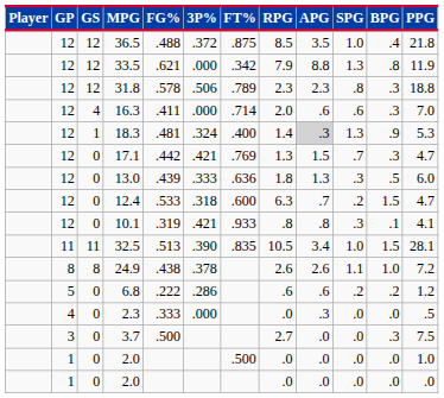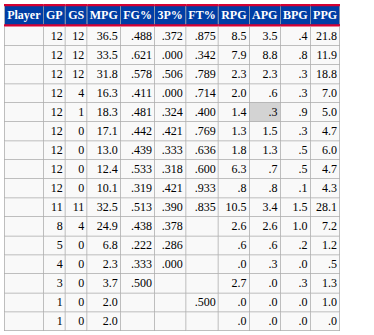 <table class="wikitable sortable" style="text-align:right;">
 <tr>
 <th style="background:#003DA5; color:#FFFFFF; border-top:#D50032 3px solid; border-bottom:#D50032 3px solid;">Player</th>
 <th style="background:#003DA5; color:#FFFFFF; border-top:#D50032 3px solid; border-bottom:#D50032 3px solid;">GP</th>
 <th style="background:#003DA5; color:#FFFFFF; border-top:#D50032 3px solid; border-bottom:#D50032 3px solid;">GS</th>
 <th style="background:#003DA5; color:#FFFFFF; border-top:#D50032 3px solid; border-bottom:#D50032 3px solid;">MPG</th>
 <th style="background:#003DA5; color:#FFFFFF; border-top:#D50032 3px solid; border-bottom:#D50032 3px solid;">FG%</th>
 <th style="background:#003DA5; color:#FFFFFF; border-top:#D50032 3px solid; border-bottom:#D50032 3px solid;">3P%</th>
 <th style="background:#003DA5; color:#FFFFFF; border-top:#D50032 3px solid; border-bottom:#D50032 3px solid;">FT%</th>
 <th style="background:#003DA5; color:#FFFFFF; border-top:#D50032 3px solid; border-bottom:#D50032 3px solid;">RPG</th>
 <th style="background:#003DA5; color:#FFFFFF; border-top:#D50032 3px solid; border-bottom:#D50032 3px solid;">APG</th>
-<th style="background:#003DA5; color:#FFFFFF; border-top:#D50032 3px solid; border-bottom:#D50032 3px solid;">SPG</th>
 <th style="background:#003DA5; color:#FFFFFF; border-top:#D50032 3px solid; border-bottom:#D50032 3px solid;">BPG</th>
 <th style="background:#003DA5; color:#FFFFFF; border-top:#D50032 3px solid; border-bottom:#D50032 3px solid;">PPG</th>
 </tr>
 <tr>
 <td style="text-align:left;"></td>
 <td>12</td>
 <td>12</td>
 <td>36.5</td>
 <td>.488</td>
 <td>.372</td>
 <td>.875</td>
 <td>8.5</td>
 <td>3.5</td>
-<td>1.0</td>
 <td>.4</td>
 <td>21.8</td>
 </tr>
 <tr>
 <td style="text-align:left;"></td>
 <td>12</td>
 <td>12</td>
 <td>33.5</td>
 <td>.621</td>
 <td>.000</td>
 <td>.342</td>
 <td>7.9</td>
 <td>8.8</td>
-<td>1.3</td>
 <td>.8</td>
 <td>11.9</td>
 </tr>
 <tr>
 <td style="text-align:left;"></td>
 <td>12</td>
 <td>12</td>
 <td>31.8</td>
 <td>.578</td>
 <td>.506</td>
 <td>.789</td>
 <td>2.3</td>
 <td>2.3</td>
-<td>.8</td>
 <td>.3</td>
 <td>18.8</td>
 </tr>
 <tr>
 <td style="text-align:left;"></td>
 <td>12</td>
 <td>4</td>
 <td>16.3</td>
 <td>.411</td>
 <td>.000</td>
 <td>.714</td>
 <td>2.0</td>
-<td>.6</td>
 <td>.6</td>
 <td>.3</td>
 <td>7.0</td>
 </tr>
 <tr>
 <td style="text-align:left;"></td>
 <td>12</td>
 <td>1</td>
 <td>18.3</td>
 <td>.481</td>
 <td>.324</td>
 <td>.400</td>
 <td>1.4</td>
 <td style="background: lightgrey;">.3</td>
-<td>1.3</td>
 <td>.9</td>
-<td>5.3</td>
+<td>5.0</td>
 </tr>
 <tr>
 <td style="text-align:left;"></td>
 <td>12</td>
 <td>0</td>
 <td>17.1</td>
 <td>.442</td>
 <td>.421</td>
 <td>.769</td>
 <td>1.3</td>
 <td>1.5</td>
-<td>.7</td>
 <td>.3</td>
 <td>4.7</td>
 </tr>
 <tr>
 <td style="text-align:left;"></td>
 <td>12</td>
 <td>0</td>
 <td>13.0</td>
 <td>.439</td>
 <td>.333</td>
 <td>.636</td>
 <td>1.8</td>
 <td>1.3</td>
-<td>.3</td>
 <td>.5</td>
 <td>6.0</td>
 </tr>
 <tr>
 <td style="text-align:left;"></td>
 <td>12</td>
 <td>0</td>
 <td>12.4</td>
 <td>.533</td>
 <td>.318</td>
 <td>.600</td>
 <td>6.3</td>
 <td>.7</td>
-<td>.2</td>
-<td>1.5</td>
+<td>.5</td>
 <td>4.7</td>
 </tr>
 <tr>
 <td style="text-align:left;"></td>
 <td>12</td>
 <td>0</td>
 <td>10.1</td>
 <td>.319</td>
 <td>.421</td>
 <td>.933</td>
 <td>.8</td>
 <td>.8</td>
-<td>.3</td>
 <td>.1</td>
-<td>4.1</td>
+<td>4.3</td>
 </tr>
 <tr>
 <td style="text-align:left;"></td>
 <td>11</td>
 <td>11</td>
 <td>32.5</td>
 <td>.513</td>
 <td>.390</td>
 <td>.835</td>
 <td>10.5</td>
 <td>3.4</td>
-<td>1.0</td>
 <td>1.5</td>
 <td>28.1</td>
 </tr>
 <tr>
 <td style="text-align:left;"></td>
 <td>8</td>
-<td>8</td>
+<td>4</td>
 <td>24.9</td>
 <td>.438</td>
 <td>.378</td>
 <td></td>
 <td>2.6</td>
 <td>2.6</td>
-<td>1.1</td>
 <td>1.0</td>
 <td>7.2</td>
 </tr>
 <tr>
 <td style="text-align:left;"></td>
 <td>5</td>
 <td>0</td>
 <td>6.8</td>
 <td>.222</td>
 <td>.286</td>
 <td></td>
 <td>.6</td>
 <td>.6</td>
 <td>.2</td>
-<td>.2</td>
 <td>1.2</td>
 </tr>
 <tr>
 <td style="text-align:left;"></td>
 <td>4</td>
 <td>0</td>
 <td>2.3</td>
 <td>.333</td>
 <td>.000</td>
 <td></td>
 <td>.0</td>
 <td>.3</td>
 <td>.0</td>
-<td>.0</td>
 <td>.5</td>
 </tr>
 <tr>
 <td style="text-align:left;"></td>
 <td>3</td>
 <td>0</td>
 <td>3.7</td>
 <td>.500</td>
 <td></td>
 <td></td>
 <td>2.7</td>
 <td>.0</td>
-<td>.0</td>
 <td>.3</td>
-<td>7.5</td>
+<td>1.3</td>
 </tr>
 <tr>
 <td style="text-align:left;"></td>
 <td>1</td>
 <td>0</td>
 <td>2.0</td>
 <td></td>
 <td></td>
 <td>.500</td>
-<td>.0</td>
 <td>.0</td>
 <td>.0</td>
 <td>.0</td>
 <td>1.0</td>
 </tr>
 <tr>
 <td style="text-align:left;"></td>
 <td>1</td>
 <td>0</td>
 <td>2.0</td>
 <td></td>
 <td></td>
 <td></td>
 <td>.0</td>
 <td>.0</td>
 <td>.0</td>
 <td>.0</td>
-<td>.0</td>
 </tr>
 </table>
